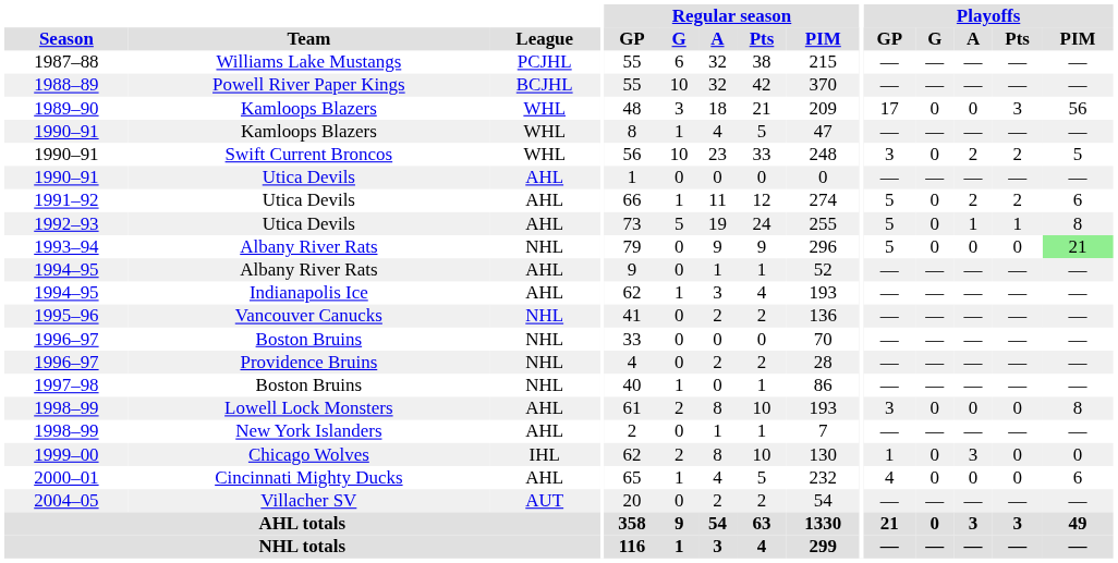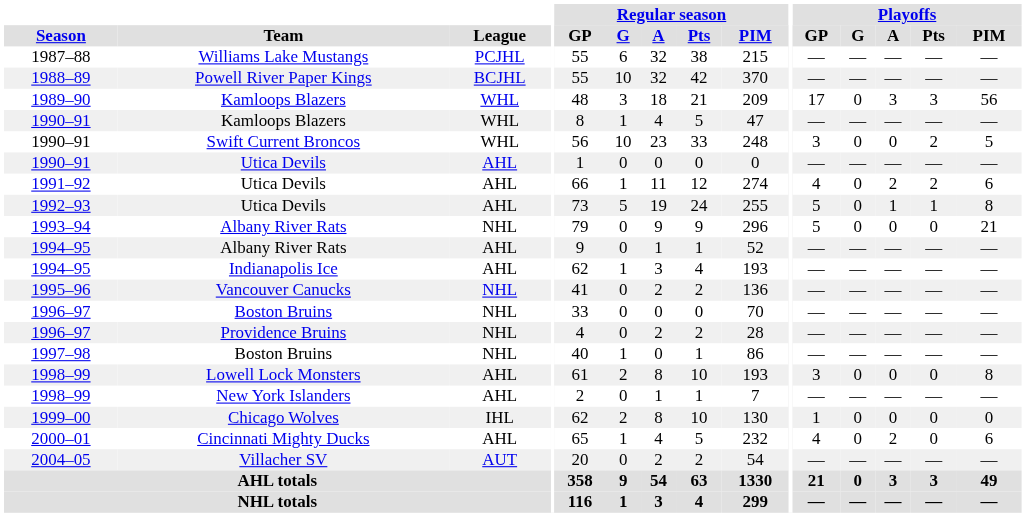 <table border="0" cellpadding="1" cellspacing="0" style="text-align:center; width:60em">
 <tr bgcolor="#e0e0e0">
 <th colspan="3" bgcolor="#ffffff"></th>
 <th rowspan="100" bgcolor="#ffffff"></th>
 <th colspan="5"><a href='#'>Regular season</a></th>
 <th rowspan="100" bgcolor="#ffffff"></th>
 <th colspan="5"><a href='#'>Playoffs</a></th>
 </tr>
 <tr bgcolor="#e0e0e0">
 <th><a href='#'>Season</a></th>
 <th>Team</th>
 <th>League</th>
 <th>GP</th>
 <th><a href='#'>G</a></th>
 <th><a href='#'>A</a></th>
 <th><a href='#'>Pts</a></th>
 <th><a href='#'>PIM</a></th>
 <th>GP</th>
 <th>G</th>
 <th>A</th>
 <th>Pts</th>
 <th>PIM</th>
 </tr>
 <tr>
 <td>1987–88</td>
 <td><a href='#'>Williams Lake Mustangs</a></td>
 <td><a href='#'>PCJHL</a></td>
 <td>55</td>
 <td>6</td>
 <td>32</td>
 <td>38</td>
 <td>215</td>
 <td>—</td>
 <td>—</td>
 <td>—</td>
 <td>—</td>
 <td>—</td>
 </tr>
 <tr bgcolor="#f0f0f0">
 <td><a href='#'>1988–89</a></td>
 <td><a href='#'>Powell River Paper Kings</a></td>
 <td><a href='#'>BCJHL</a></td>
 <td>55</td>
 <td>10</td>
 <td>32</td>
 <td>42</td>
 <td>370</td>
 <td>—</td>
 <td>—</td>
 <td>—</td>
 <td>—</td>
 <td>—</td>
 </tr>
 <tr>
 <td><a href='#'>1989–90</a></td>
 <td><a href='#'>Kamloops Blazers</a></td>
 <td><a href='#'>WHL</a></td>
 <td>48</td>
 <td>3</td>
 <td>18</td>
 <td>21</td>
 <td>209</td>
 <td>17</td>
 <td>0</td>
-<td>0</td>
+<td>3</td>
 <td>3</td>
 <td>56</td>
 </tr>
 <tr bgcolor="#f0f0f0">
 <td><a href='#'>1990–91</a></td>
 <td>Kamloops Blazers</td>
 <td>WHL</td>
 <td>8</td>
 <td>1</td>
 <td>4</td>
 <td>5</td>
 <td>47</td>
 <td>—</td>
 <td>—</td>
 <td>—</td>
 <td>—</td>
 <td>—</td>
 </tr>
 <tr>
 <td>1990–91</td>
 <td><a href='#'>Swift Current Broncos</a></td>
 <td>WHL</td>
 <td>56</td>
 <td>10</td>
 <td>23</td>
 <td>33</td>
 <td>248</td>
 <td>3</td>
 <td>0</td>
-<td>2</td>
+<td>0</td>
 <td>2</td>
 <td>5</td>
 </tr>
 <tr bgcolor="#f0f0f0">
 <td><a href='#'>1990–91</a></td>
 <td><a href='#'>Utica Devils</a></td>
 <td><a href='#'>AHL</a></td>
 <td>1</td>
 <td>0</td>
 <td>0</td>
 <td>0</td>
 <td>0</td>
 <td>—</td>
 <td>—</td>
 <td>—</td>
 <td>—</td>
 <td>—</td>
 </tr>
 <tr>
 <td><a href='#'>1991–92</a></td>
 <td>Utica Devils</td>
 <td>AHL</td>
 <td>66</td>
 <td>1</td>
 <td>11</td>
 <td>12</td>
 <td>274</td>
-<td>5</td>
+<td>4</td>
 <td>0</td>
 <td>2</td>
 <td>2</td>
 <td>6</td>
 </tr>
 <tr bgcolor="#f0f0f0">
 <td><a href='#'>1992–93</a></td>
 <td>Utica Devils</td>
 <td>AHL</td>
 <td>73</td>
 <td>5</td>
 <td>19</td>
 <td>24</td>
 <td>255</td>
 <td>5</td>
 <td>0</td>
 <td>1</td>
 <td>1</td>
 <td>8</td>
 </tr>
 <tr>
 <td><a href='#'>1993–94</a></td>
 <td><a href='#'>Albany River Rats</a></td>
 <td>NHL</td>
 <td>79</td>
 <td>0</td>
 <td>9</td>
 <td>9</td>
 <td>296</td>
 <td>5</td>
 <td>0</td>
 <td>0</td>
 <td>0</td>
-<td style="background: lightgreen;">21</td>
+<td>21</td>
 </tr>
 <tr bgcolor="#f0f0f0">
 <td><a href='#'>1994–95</a></td>
 <td>Albany River Rats</td>
 <td>AHL</td>
 <td>9</td>
 <td>0</td>
 <td>1</td>
 <td>1</td>
 <td>52</td>
 <td>—</td>
 <td>—</td>
 <td>—</td>
 <td>—</td>
 <td>—</td>
 </tr>
 <tr>
 <td><a href='#'>1994–95</a></td>
 <td><a href='#'>Indianapolis Ice</a></td>
 <td>AHL</td>
 <td>62</td>
 <td>1</td>
 <td>3</td>
 <td>4</td>
 <td>193</td>
 <td>—</td>
 <td>—</td>
 <td>—</td>
 <td>—</td>
 <td>—</td>
 </tr>
 <tr bgcolor="#f0f0f0">
 <td><a href='#'>1995–96</a></td>
 <td><a href='#'>Vancouver Canucks</a></td>
 <td><a href='#'>NHL</a></td>
 <td>41</td>
 <td>0</td>
 <td>2</td>
 <td>2</td>
 <td>136</td>
 <td>—</td>
 <td>—</td>
 <td>—</td>
 <td>—</td>
 <td>—</td>
 </tr>
 <tr>
 <td><a href='#'>1996–97</a></td>
 <td><a href='#'>Boston Bruins</a></td>
 <td>NHL</td>
 <td>33</td>
 <td>0</td>
 <td>0</td>
 <td>0</td>
 <td>70</td>
 <td>—</td>
 <td>—</td>
 <td>—</td>
 <td>—</td>
 <td>—</td>
 </tr>
 <tr bgcolor="#f0f0f0">
 <td><a href='#'>1996–97</a></td>
 <td><a href='#'>Providence Bruins</a></td>
 <td>NHL</td>
 <td>4</td>
 <td>0</td>
 <td>2</td>
 <td>2</td>
 <td>28</td>
 <td>—</td>
 <td>—</td>
 <td>—</td>
 <td>—</td>
 <td>—</td>
 </tr>
 <tr>
 <td><a href='#'>1997–98</a></td>
 <td>Boston Bruins</td>
 <td>NHL</td>
 <td>40</td>
 <td>1</td>
 <td>0</td>
 <td>1</td>
 <td>86</td>
 <td>—</td>
 <td>—</td>
 <td>—</td>
 <td>—</td>
 <td>—</td>
 </tr>
 <tr bgcolor="#f0f0f0">
 <td><a href='#'>1998–99</a></td>
 <td><a href='#'>Lowell Lock Monsters</a></td>
 <td>AHL</td>
 <td>61</td>
 <td>2</td>
 <td>8</td>
 <td>10</td>
 <td>193</td>
 <td>3</td>
 <td>0</td>
 <td>0</td>
 <td>0</td>
 <td>8</td>
 </tr>
 <tr>
 <td><a href='#'>1998–99</a></td>
 <td><a href='#'>New York Islanders</a></td>
 <td>AHL</td>
 <td>2</td>
 <td>0</td>
 <td>1</td>
 <td>1</td>
 <td>7</td>
 <td>—</td>
 <td>—</td>
 <td>—</td>
 <td>—</td>
 <td>—</td>
 </tr>
 <tr bgcolor="#f0f0f0">
 <td><a href='#'>1999–00</a></td>
 <td><a href='#'>Chicago Wolves</a></td>
 <td>IHL</td>
 <td>62</td>
 <td>2</td>
 <td>8</td>
 <td>10</td>
 <td>130</td>
 <td>1</td>
 <td>0</td>
-<td>3</td>
+<td>0</td>
 <td>0</td>
 <td>0</td>
 </tr>
 <tr>
 <td><a href='#'>2000–01</a></td>
 <td><a href='#'>Cincinnati Mighty Ducks</a></td>
 <td>AHL</td>
 <td>65</td>
 <td>1</td>
 <td>4</td>
 <td>5</td>
 <td>232</td>
 <td>4</td>
 <td>0</td>
-<td>0</td>
+<td>2</td>
 <td>0</td>
 <td>6</td>
 </tr>
 <tr bgcolor="#f0f0f0">
 <td><a href='#'>2004–05</a></td>
 <td><a href='#'>Villacher SV</a></td>
 <td><a href='#'>AUT</a></td>
 <td>20</td>
 <td>0</td>
 <td>2</td>
 <td>2</td>
 <td>54</td>
 <td>—</td>
 <td>—</td>
 <td>—</td>
 <td>—</td>
 <td>—</td>
 </tr>
 <tr bgcolor="#e0e0e0">
 <th colspan="3">AHL totals</th>
 <th>358</th>
 <th>9</th>
 <th>54</th>
 <th>63</th>
 <th>1330</th>
 <th>21</th>
 <th>0</th>
 <th>3</th>
 <th>3</th>
 <th>49</th>
 </tr>
 <tr bgcolor="#e0e0e0">
 <th colspan="3">NHL totals</th>
 <th>116</th>
 <th>1</th>
 <th>3</th>
 <th>4</th>
 <th>299</th>
 <th>—</th>
 <th>—</th>
 <th>—</th>
 <th>—</th>
 <th>—</th>
 </tr>
 </table>
